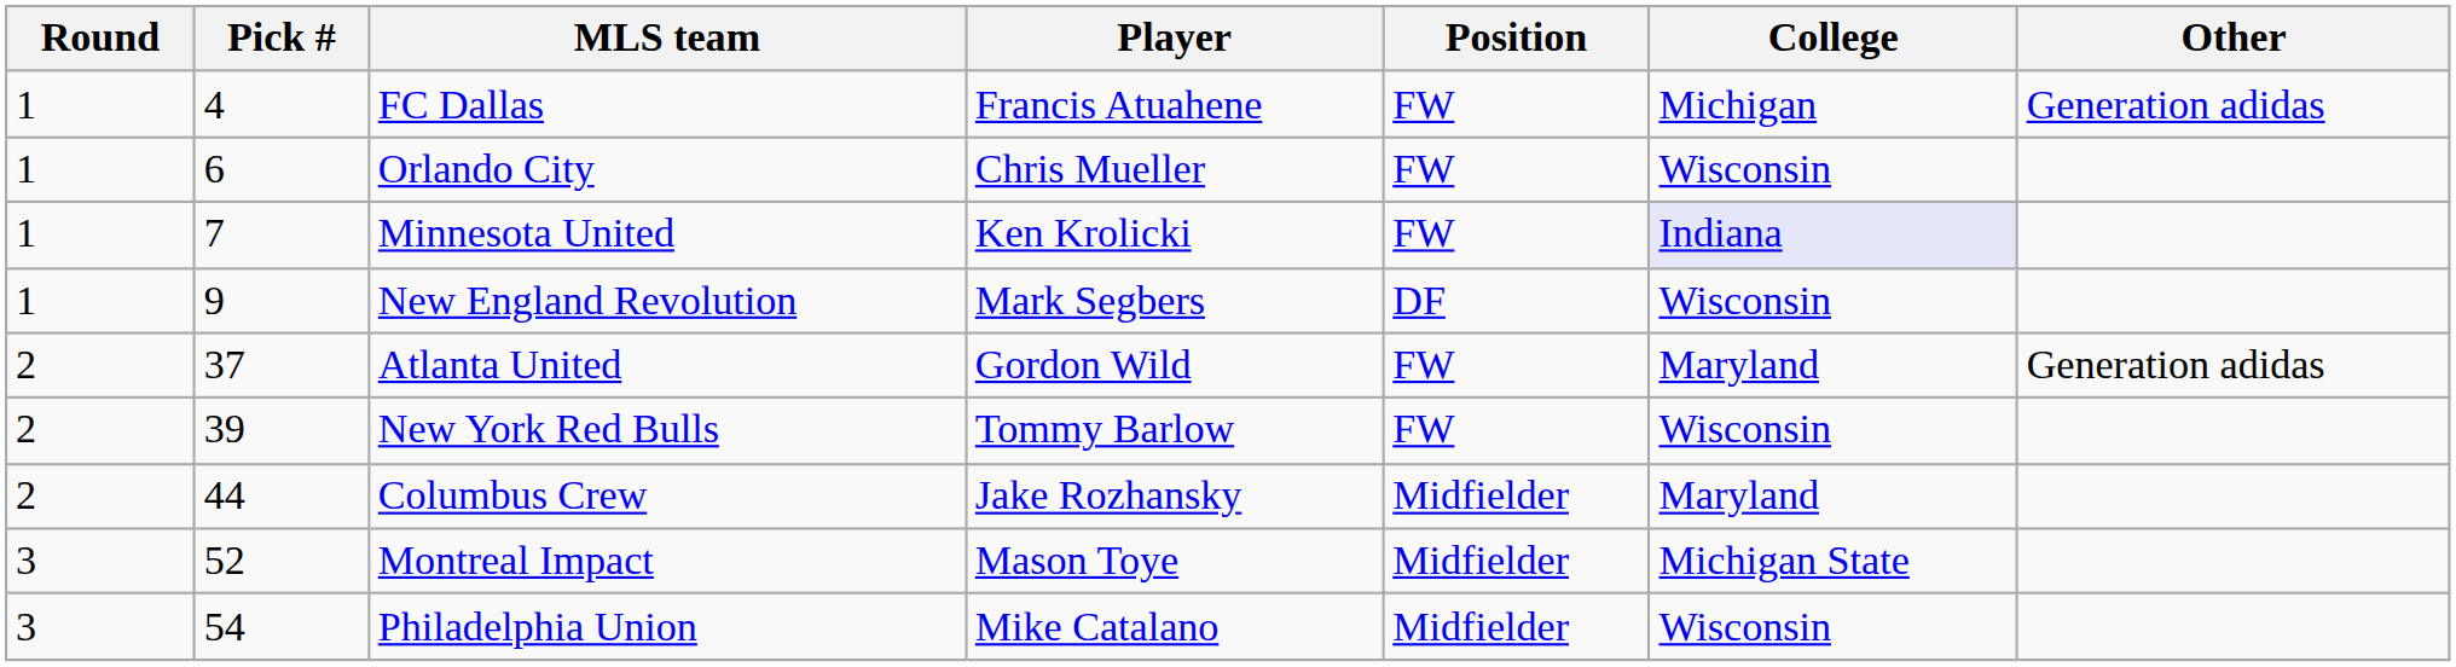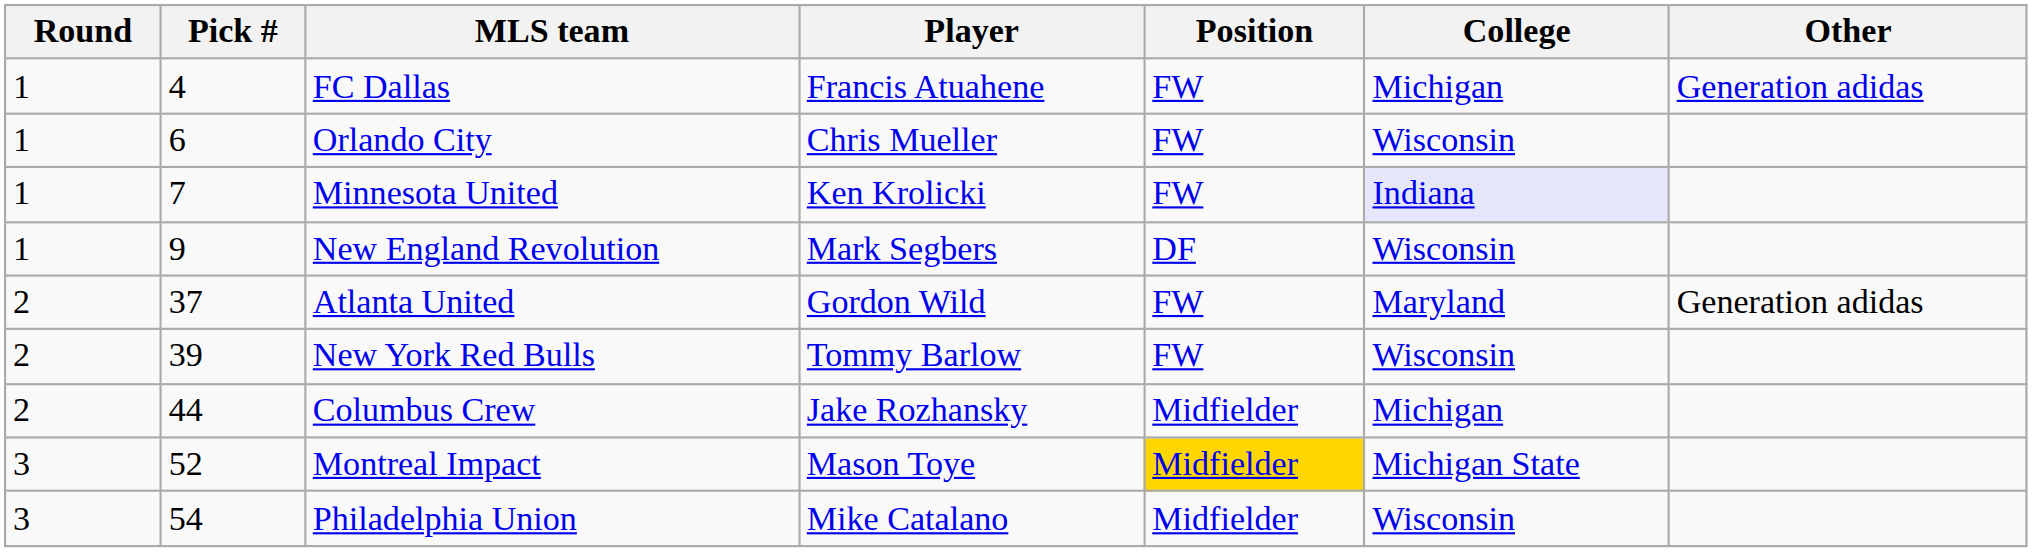 <table class="wikitable sortable" style="width:60%">
 <tr>
 <th>Round</th>
 <th>Pick #</th>
 <th>MLS team</th>
 <th>Player</th>
 <th>Position</th>
 <th>College</th>
 <th>Other</th>
 </tr>
 <tr>
 <td>1</td>
 <td>4</td>
 <td><a href='#'>FC Dallas</a></td>
 <td><a href='#'>Francis Atuahene</a></td>
 <td><a href='#'>FW</a></td>
 <td><a href='#'>Michigan</a></td>
 <td><a href='#'>Generation adidas</a></td>
 </tr>
 <tr>
 <td>1</td>
 <td>6</td>
 <td><a href='#'>Orlando City</a></td>
 <td><a href='#'>Chris Mueller</a></td>
 <td><a href='#'>FW</a></td>
 <td><a href='#'>Wisconsin</a></td>
 <td></td>
 </tr>
 <tr>
 <td>1</td>
 <td>7</td>
 <td><a href='#'>Minnesota United</a></td>
 <td><a href='#'>Ken Krolicki</a></td>
 <td><a href='#'>FW</a></td>
 <td style="background: lavender;"><a href='#'>Indiana</a></td>
 <td></td>
 </tr>
 <tr>
 <td>1</td>
 <td>9</td>
 <td><a href='#'>New England Revolution</a></td>
 <td><a href='#'>Mark Segbers</a></td>
 <td><a href='#'>DF</a></td>
 <td><a href='#'>Wisconsin</a></td>
 <td></td>
 </tr>
 <tr>
 <td>2</td>
 <td>37</td>
 <td><a href='#'>Atlanta United</a></td>
 <td><a href='#'>Gordon Wild</a></td>
 <td><a href='#'>FW</a></td>
 <td><a href='#'>Maryland</a></td>
 <td>Generation adidas</td>
 </tr>
 <tr>
 <td>2</td>
 <td>39</td>
 <td><a href='#'>New York Red Bulls</a></td>
 <td><a href='#'>Tommy Barlow</a></td>
 <td><a href='#'>FW</a></td>
 <td><a href='#'>Wisconsin</a></td>
 <td></td>
 </tr>
 <tr>
 <td>2</td>
 <td>44</td>
 <td><a href='#'>Columbus Crew</a></td>
 <td><a href='#'>Jake Rozhansky</a></td>
 <td><a href='#'>Midfielder</a></td>
-<td><a href='#'>Maryland</a></td>
+<td><a href='#'>Michigan</a></td>
 <td></td>
 </tr>
 <tr>
 <td>3</td>
 <td>52</td>
 <td><a href='#'>Montreal Impact</a></td>
 <td><a href='#'>Mason Toye</a></td>
-<td><a href='#'>Midfielder</a></td>
+<td style="background: gold;"><a href='#'>Midfielder</a></td>
 <td><a href='#'>Michigan State</a></td>
 <td></td>
 </tr>
 <tr>
 <td>3</td>
 <td>54</td>
 <td><a href='#'>Philadelphia Union</a></td>
 <td><a href='#'>Mike Catalano</a></td>
 <td><a href='#'>Midfielder</a></td>
 <td><a href='#'>Wisconsin</a></td>
 <td></td>
 </tr>
 </table>
